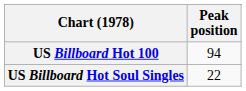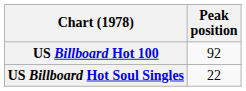 <table class="wikitable sortable plainrowheaders">
 <tr>
 <th scope="col">Chart (1978)</th>
 <th scope="col">Peak<br>position</th>
 </tr>
 <tr>
 <th scope="row">US <a href='#'><em>Billboard</em> Hot 100</a></th>
-<td align="center">94</td>
+<td align="center">92</td>
 </tr>
 <tr>
 <th scope="row">US <em>Billboard</em> <a href='#'>Hot Soul Singles</a></th>
 <td align="center">22</td>
 </tr>
 </table>
